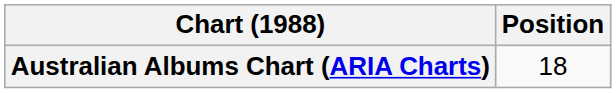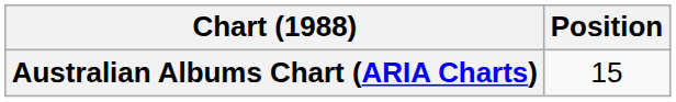 <table class="wikitable sortable plainrowheaders" style="text-align:center">
 <tr>
 <th scope="col">Chart (1988)</th>
 <th scope="col">Position</th>
 </tr>
 <tr>
 <th scope="row">Australian Albums Chart (<a href='#'>ARIA Charts</a>)</th>
-<td>18</td>
+<td>15</td>
 </tr>
 </table>
